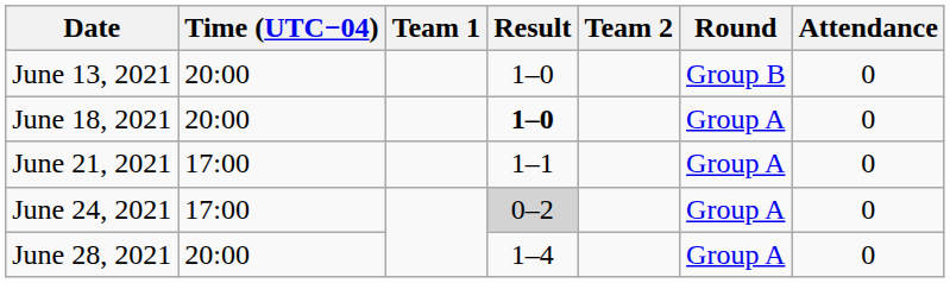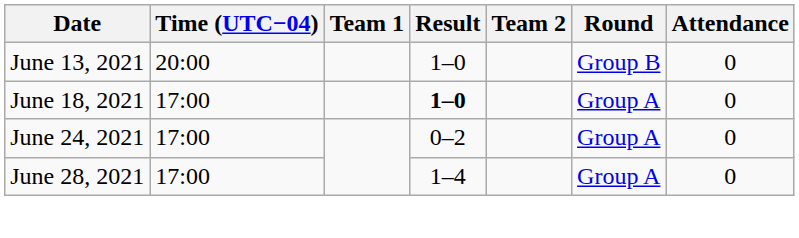 <table class="wikitable" style="text-align:left;">
 <tr>
 <th>Date</th>
 <th>Time (<a href='#'>UTC−04</a>)</th>
 <th>Team 1</th>
 <th>Result</th>
 <th>Team 2</th>
 <th>Round</th>
 <th>Attendance</th>
 </tr>
 <tr>
 <td>June 13, 2021</td>
 <td>20:00</td>
 <td></td>
 <td style="text-align:center;">1–0</td>
 <td></td>
 <td><a href='#'>Group B</a></td>
 <td style="text-align:center;">0</td>
 </tr>
 <tr>
 <td>June 18, 2021</td>
-<td>20:00</td>
+<td>17:00</td>
 <td></td>
 <td style="text-align:center;"><strong>1–0</strong></td>
-<td></td>
-<td><a href='#'>Group A</a></td>
-<td style="text-align:center;">0</td>
-</tr>
-<tr>
-<td>June 21, 2021</td>
-<td>17:00</td>
-<td></td>
-<td style="text-align:center;">1–1</td>
 <td></td>
 <td><a href='#'>Group A</a></td>
 <td style="text-align:center;">0</td>
 </tr>
 <tr>
 <td>June 24, 2021</td>
 <td>17:00</td>
 <td rowspan="2"></td>
-<td style="background: lightgrey; text-align:center;">0–2</td>
+<td style="text-align:center;">0–2</td>
 <td></td>
 <td><a href='#'>Group A</a></td>
 <td style="text-align:center;">0</td>
 </tr>
 <tr>
 <td>June 28, 2021</td>
-<td>20:00</td>
+<td>17:00</td>
 <td style="text-align:center;">1–4</td>
 <td></td>
 <td><a href='#'>Group A</a></td>
 <td style="text-align:center;">0</td>
 </tr>
 </table>
